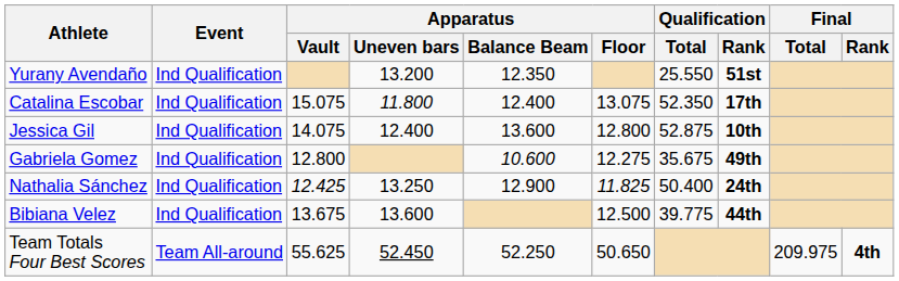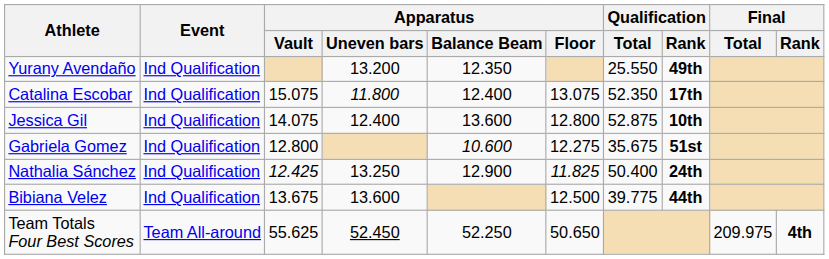 <table class="wikitable" style="font-size:90%">
 <tr>
 <th rowspan="2">Athlete</th>
 <th rowspan="2">Event</th>
 <th colspan = "4">Apparatus</th>
 <th colspan = "2">Qualification</th>
 <th colspan = "2">Final</th>
 </tr>
 <tr>
 <th>Vault</th>
 <th>Uneven bars</th>
 <th>Balance Beam</th>
 <th>Floor</th>
 <th>Total</th>
 <th>Rank</th>
 <th>Total</th>
 <th>Rank</th>
 </tr>
 <tr>
 <td><a href='#'>Yurany Avendaño</a></td>
 <td><a href='#'>Ind Qualification</a></td>
 <td align=center bgcolor=wheat></td>
 <td align=center>13.200</td>
 <td align=center>12.350</td>
 <td align=center bgcolor=wheat></td>
 <td align=center>25.550</td>
-<td align=center><strong>51st</strong></td>
+<td align=center><strong>49th</strong></td>
 <td align=center colspan=2 bgcolor=wheat></td>
 </tr>
 <tr>
 <td><a href='#'>Catalina Escobar</a></td>
 <td><a href='#'>Ind Qualification</a></td>
 <td align=center>15.075</td>
 <td align=center><em>11.800</em></td>
 <td align=center>12.400</td>
 <td align=center>13.075</td>
 <td align=center>52.350</td>
 <td align=center><strong>17th</strong></td>
 <td align=center colspan=2 bgcolor=wheat></td>
 </tr>
 <tr>
 <td><a href='#'>Jessica Gil</a></td>
 <td><a href='#'>Ind Qualification</a></td>
 <td align=center>14.075</td>
 <td align=center>12.400</td>
 <td align=center>13.600</td>
 <td align=center>12.800</td>
 <td align=center>52.875</td>
 <td align=center><strong>10th</strong></td>
 <td align=center colspan=2 bgcolor=wheat></td>
 </tr>
 <tr>
 <td><a href='#'>Gabriela Gomez</a></td>
 <td><a href='#'>Ind Qualification</a></td>
 <td align=center>12.800</td>
 <td align=center bgcolor=wheat></td>
 <td align=center><em>10.600</em></td>
 <td align=center>12.275</td>
 <td align=center>35.675</td>
-<td align=center><strong>49th</strong></td>
+<td align=center><strong>51st</strong></td>
 <td align=center colspan=2 bgcolor=wheat></td>
 </tr>
 <tr>
 <td><a href='#'>Nathalia Sánchez</a></td>
 <td><a href='#'>Ind Qualification</a></td>
 <td align=center><em>12.425</em></td>
 <td align=center>13.250</td>
 <td align=center>12.900</td>
 <td align=center><em>11.825</em></td>
 <td align=center>50.400</td>
 <td align=center><strong>24th</strong></td>
 <td align=center colspan=2 bgcolor=wheat></td>
 </tr>
 <tr>
 <td><a href='#'>Bibiana Velez</a></td>
 <td><a href='#'>Ind Qualification</a></td>
 <td align=center>13.675</td>
 <td align=center>13.600</td>
 <td align=center bgcolor=wheat></td>
 <td align=center>12.500</td>
 <td align=center>39.775</td>
 <td align=center><strong>44th</strong></td>
 <td align=center colspan=2 bgcolor=wheat></td>
 </tr>
 <tr>
 <td>Team Totals<br><em>Four Best Scores</em></td>
 <td><a href='#'>Team All-around</a></td>
 <td align=center>55.625</td>
 <td align=center><u>52.450</u></td>
 <td align=center>52.250</td>
 <td align=center>50.650</td>
 <td align=center colspan=2 bgcolor=wheat></td>
 <td align=center>209.975</td>
 <td align=center><strong>4th</strong></td>
 </tr>
 </table>
